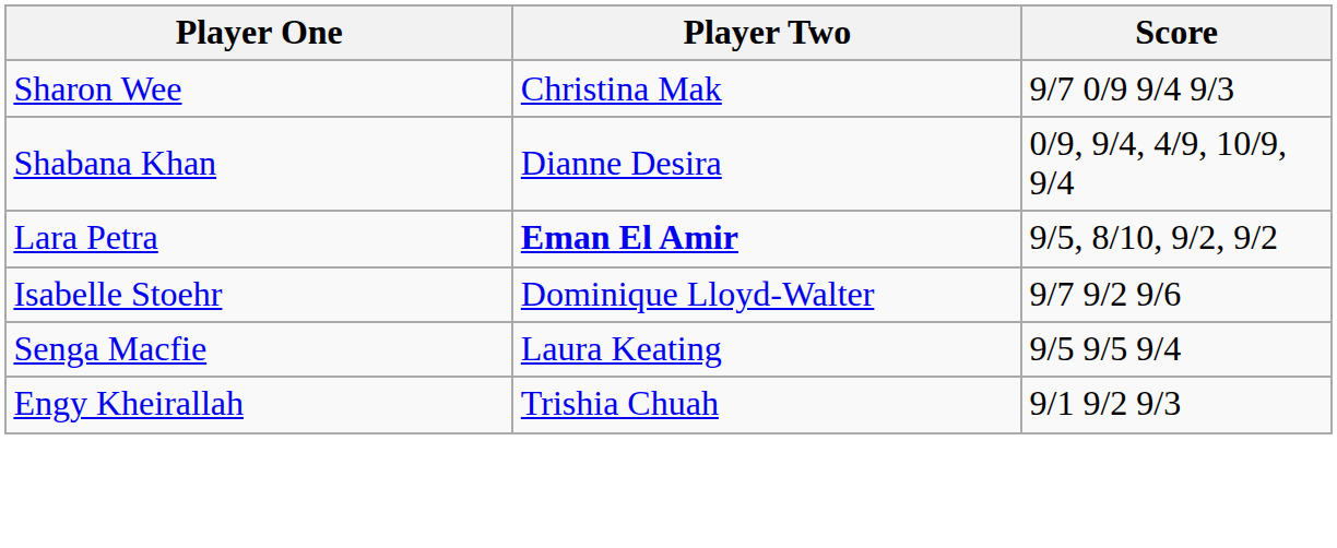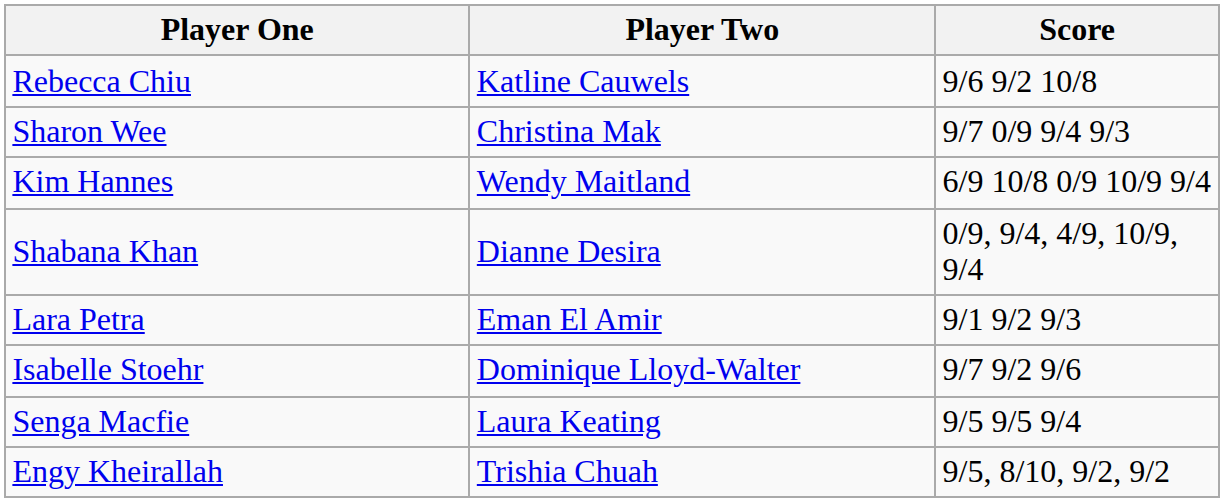 <table class="wikitable">
 <tr>
 <th width=250>Player One</th>
 <th width=250>Player Two</th>
 <th width=150>Score</th>
 </tr>
 <tr>
+<td> <a href='#'>Rebecca Chiu</a></td>
+<td> <a href='#'>Katline Cauwels</a></td>
+<td>9/6 9/2 10/8</td>
+</tr>
+<tr>
 <td> <a href='#'>Sharon Wee</a></td>
 <td>  <a href='#'>Christina Mak</a></td>
 <td>9/7 0/9 9/4 9/3</td>
+</tr>
+<tr>
+<td> <a href='#'>Kim Hannes</a></td>
+<td> <a href='#'>Wendy Maitland</a></td>
+<td>6/9 10/8 0/9 10/9 9/4</td>
 </tr>
 <tr>
 <td> <a href='#'>Shabana Khan</a></td>
 <td>  <a href='#'>Dianne Desira</a></td>
 <td>0/9, 9/4, 4/9, 10/9, 9/4</td>
 </tr>
 <tr>
 <td> <a href='#'>Lara Petra</a></td>
-<td><strong> <a href='#'>Eman El Amir</a></strong></td>
-<td>9/5, 8/10, 9/2, 9/2</td>
+<td> <a href='#'>Eman El Amir</a></td>
+<td>9/1 9/2 9/3</td>
 </tr>
 <tr>
 <td> <a href='#'>Isabelle Stoehr</a></td>
 <td> <a href='#'>Dominique Lloyd-Walter</a></td>
 <td>9/7 9/2 9/6</td>
 </tr>
 <tr>
 <td> <a href='#'>Senga Macfie</a></td>
 <td>  <a href='#'>Laura Keating</a></td>
 <td>9/5 9/5 9/4</td>
 </tr>
 <tr>
 <td> <a href='#'>Engy Kheirallah</a></td>
 <td>  <a href='#'>Trishia Chuah</a></td>
-<td>9/1 9/2 9/3</td>
+<td>9/5, 8/10, 9/2, 9/2</td>
 </tr>
 </table>
